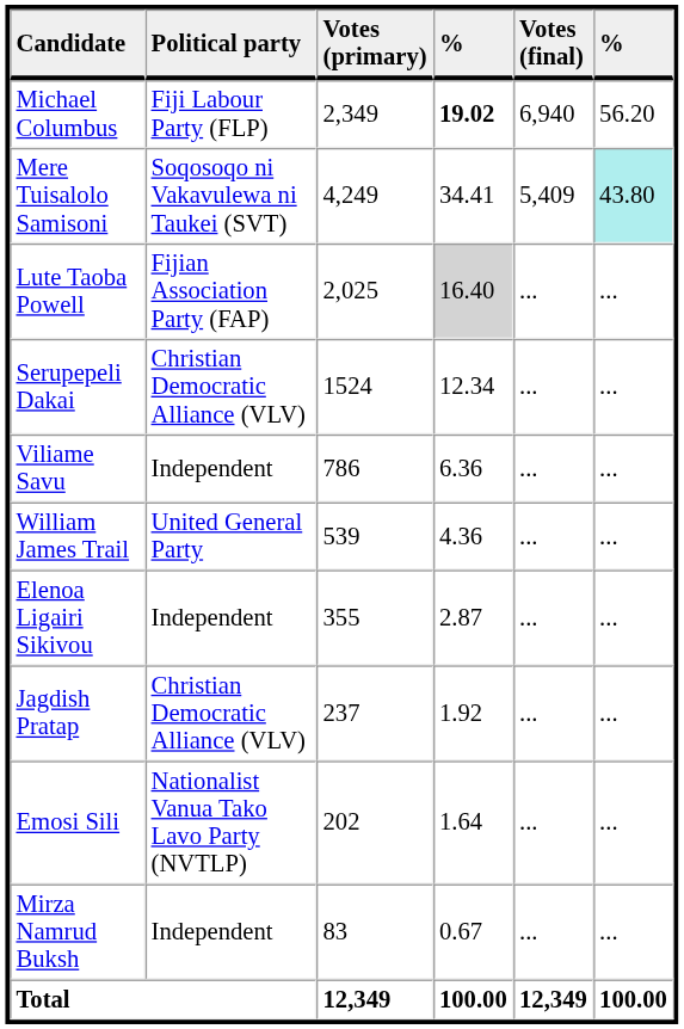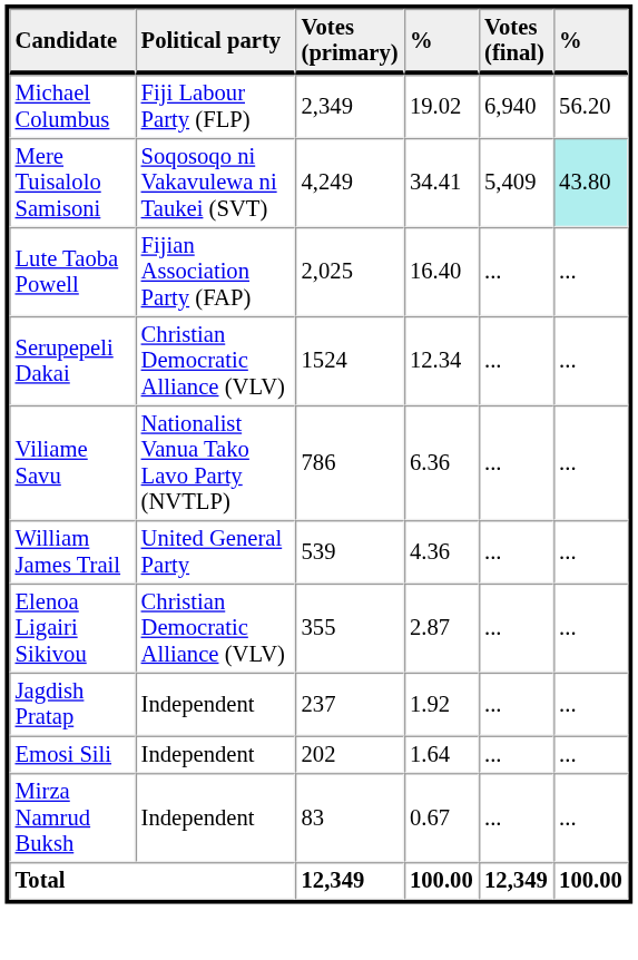 <table table width="70%" border="1" align="center" cellpadding=3 cellspacing=0 style="margin:5px; border:3px solid;">
 <tr>
 <td td width="27%" style="border-bottom:3px solid; background:#efefef;"><strong>Candidate</strong></td>
 <td td width="45%" style="border-bottom:3px solid; background:#efefef;"><strong>Political party</strong></td>
 <td td width="10%" style="border-bottom:3px solid; background:#efefef;"><strong>Votes<br>(primary)</strong></td>
 <td td width="10%" style="border-bottom:3px solid; background:#efefef;"><strong>%</strong></td>
 <td td width="4%" style="border-bottom:3px solid; background:#efefef;"><strong>Votes<br>(final)</strong></td>
 <td td width="4%" style="border-bottom:3px solid; background:#efefef;"><strong>%</strong></td>
 </tr>
 <tr>
 <td><a href='#'>Michael Columbus</a></td>
 <td><a href='#'>Fiji Labour Party</a> (FLP)</td>
 <td>2,349</td>
-<td><strong>19.02</strong></td>
+<td>19.02</td>
 <td>6,940</td>
 <td>56.20</td>
 </tr>
 <tr>
 <td><a href='#'>Mere Tuisalolo Samisoni</a></td>
 <td><a href='#'>Soqosoqo ni Vakavulewa ni Taukei</a> (SVT)</td>
 <td>4,249</td>
 <td>34.41</td>
 <td>5,409</td>
 <td style="background: paleturquoise;">43.80</td>
 </tr>
 <tr>
 <td><a href='#'>Lute Taoba Powell</a></td>
 <td><a href='#'>Fijian Association Party</a> (FAP)</td>
 <td>2,025</td>
-<td style="background: lightgrey;">16.40</td>
+<td>16.40</td>
 <td>...</td>
 <td>...</td>
 </tr>
 <tr>
 <td><a href='#'>Serupepeli Dakai</a></td>
 <td><a href='#'>Christian Democratic Alliance</a> (VLV)</td>
 <td>1524</td>
 <td>12.34</td>
 <td>...</td>
 <td>...</td>
 </tr>
 <tr>
 <td><a href='#'>Viliame Savu</a></td>
-<td>Independent</td>
+<td><a href='#'>Nationalist Vanua Tako Lavo Party</a> (NVTLP)</td>
 <td>786</td>
 <td>6.36</td>
 <td>...</td>
 <td>...</td>
 </tr>
 <tr>
 <td><a href='#'>William James Trail</a></td>
 <td><a href='#'>United General Party</a></td>
 <td>539</td>
 <td>4.36</td>
 <td>...</td>
 <td>...</td>
 </tr>
 <tr>
 <td><a href='#'>Elenoa Ligairi Sikivou</a></td>
-<td>Independent</td>
+<td><a href='#'>Christian Democratic Alliance</a> (VLV)</td>
 <td>355</td>
 <td>2.87</td>
 <td>...</td>
 <td>...</td>
 </tr>
 <tr>
 <td><a href='#'>Jagdish Pratap</a></td>
-<td><a href='#'>Christian Democratic Alliance</a> (VLV)</td>
+<td>Independent</td>
 <td>237</td>
 <td>1.92</td>
 <td>...</td>
 <td>...</td>
 </tr>
 <tr>
 <td><a href='#'>Emosi Sili</a></td>
-<td><a href='#'>Nationalist Vanua Tako Lavo Party</a> (NVTLP)</td>
+<td>Independent</td>
 <td>202</td>
 <td>1.64</td>
 <td>...</td>
 <td>...</td>
 </tr>
 <tr>
 <td><a href='#'>Mirza Namrud Buksh</a></td>
 <td>Independent</td>
 <td>83</td>
 <td>0.67</td>
 <td>...</td>
 <td>...</td>
 </tr>
 <tr>
 <td colspan=2><strong>Total</strong></td>
 <td><strong>12,349</strong></td>
 <td><strong>100.00</strong></td>
 <td><strong>12,349</strong></td>
 <td><strong>100.00</strong></td>
 </tr>
 <tr>
 </tr>
 </table>
